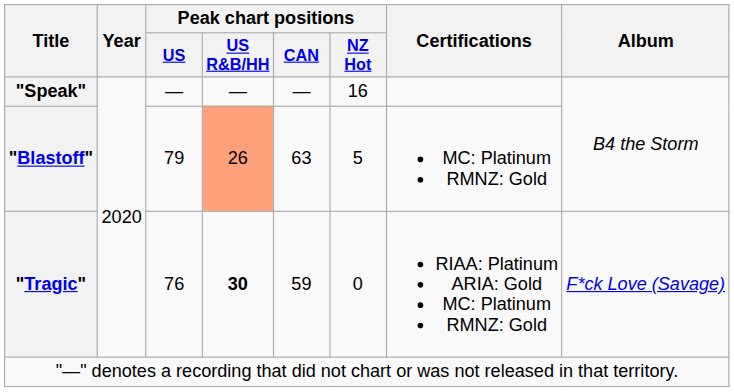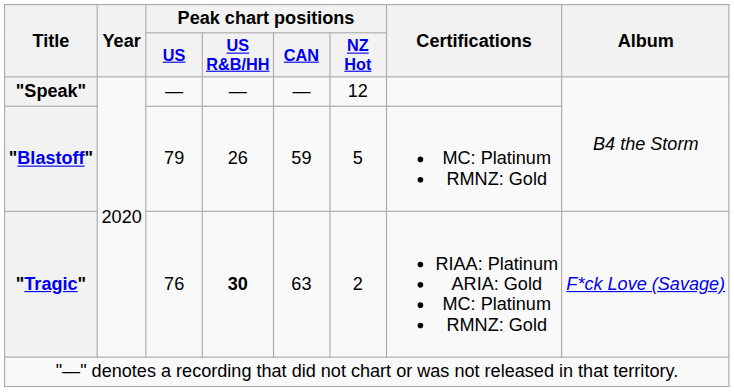 <table class="wikitable plainrowheaders" style="text-align:center;">
 <tr>
 <th rowspan="2">Title</th>
 <th rowspan="2">Year</th>
 <th colspan="4">Peak chart positions</th>
 <th rowspan="2">Certifications</th>
 <th rowspan="2">Album</th>
 </tr>
 <tr>
 <th scope="col" style="width:3em;font-size:90%;"><a href='#'>US</a><br></th>
 <th scope="col" style="width:3em;font-size:90%;"><a href='#'>US<br>R&B/HH</a><br></th>
 <th scope="col" style="width:3em;font-size:90%;"><a href='#'>CAN</a><br></th>
 <th scope="col" style="width:3em;font-size:90%;"><a href='#'>NZ<br>Hot</a><br></th>
 </tr>
 <tr>
 <th scope="row">"Speak"<br></th>
 <td rowspan="3">2020</td>
 <td>—</td>
 <td>—</td>
 <td>—</td>
-<td>16</td>
+<td>12</td>
 <td></td>
 <td rowspan="2"><em>B4 the Storm</em></td>
 </tr>
 <tr>
 <th scope="row">"<a href='#'>Blastoff</a>"<br></th>
 <td>79</td>
-<td style="background: lightsalmon;">26</td>
-<td>63</td>
+<td>26</td>
+<td>59</td>
 <td>5</td>
 <td><br><ul><li>MC: Platinum</li><li>RMNZ: Gold</li></ul></td>
 </tr>
 <tr>
 <th scope="row">"<a href='#'>Tragic</a>"<br></th>
 <td>76</td>
 <td><strong>30</strong></td>
-<td>59</td>
-<td>0</td>
+<td>63</td>
+<td>2</td>
 <td><br><ul><li>RIAA: Platinum</li><li>ARIA: Gold</li><li>MC: Platinum</li><li>RMNZ: Gold</li></ul></td>
 <td><em><a href='#'>F*ck Love (Savage)</a></em></td>
 </tr>
 <tr>
 <td colspan="8">"—" denotes a recording that did not chart or was not released in that territory.</td>
 </tr>
 </table>
